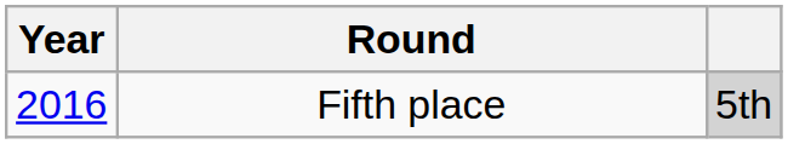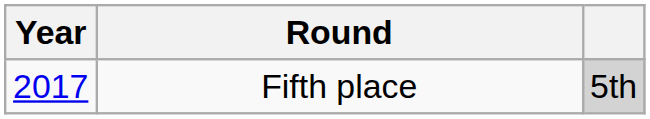 <table class="wikitable" style="text-align: center; font-size:90%">
 <tr>
 <th>Year</th>
 <th style="width:200px">Round</th>
 <th></th>
 </tr>
 <tr>
-<td><a href='#'>2016</a></td>
+<td><a href='#'>2017</a></td>
 <td>Fifth place</td>
 <td style="background: lightgrey;">5th</td>
 </tr>
 </table>
